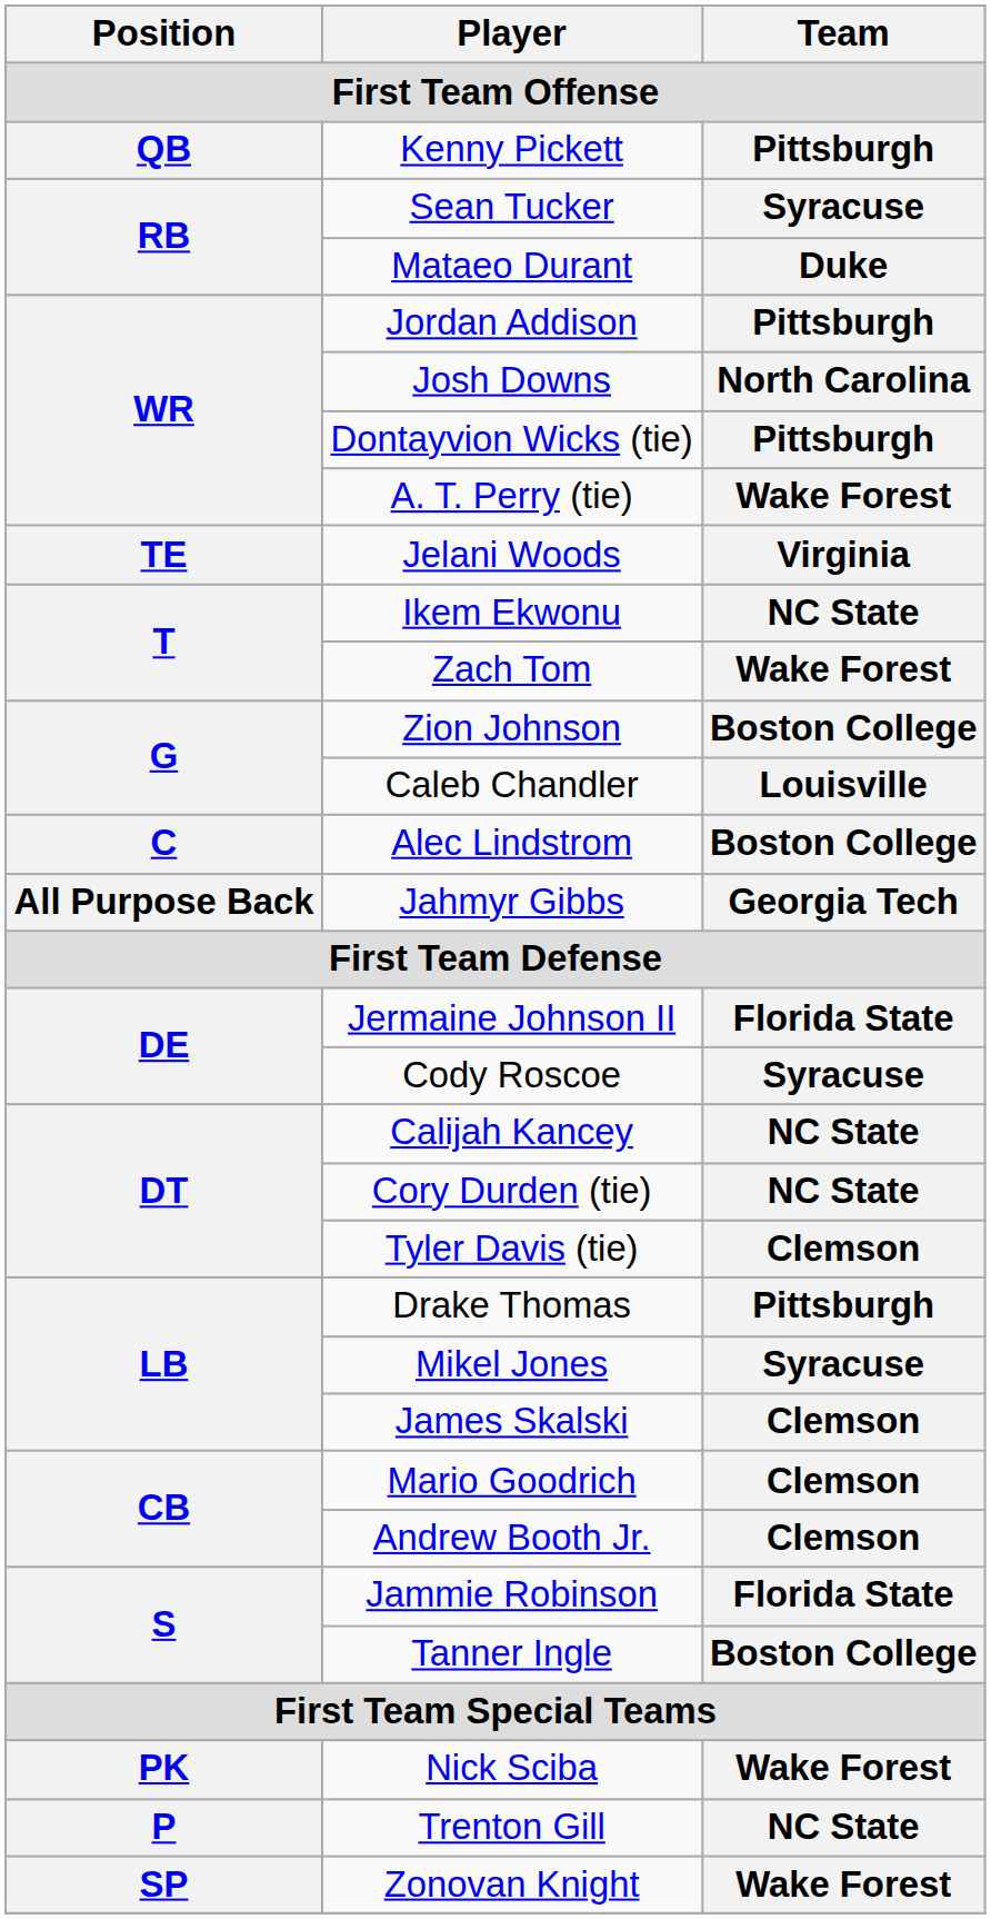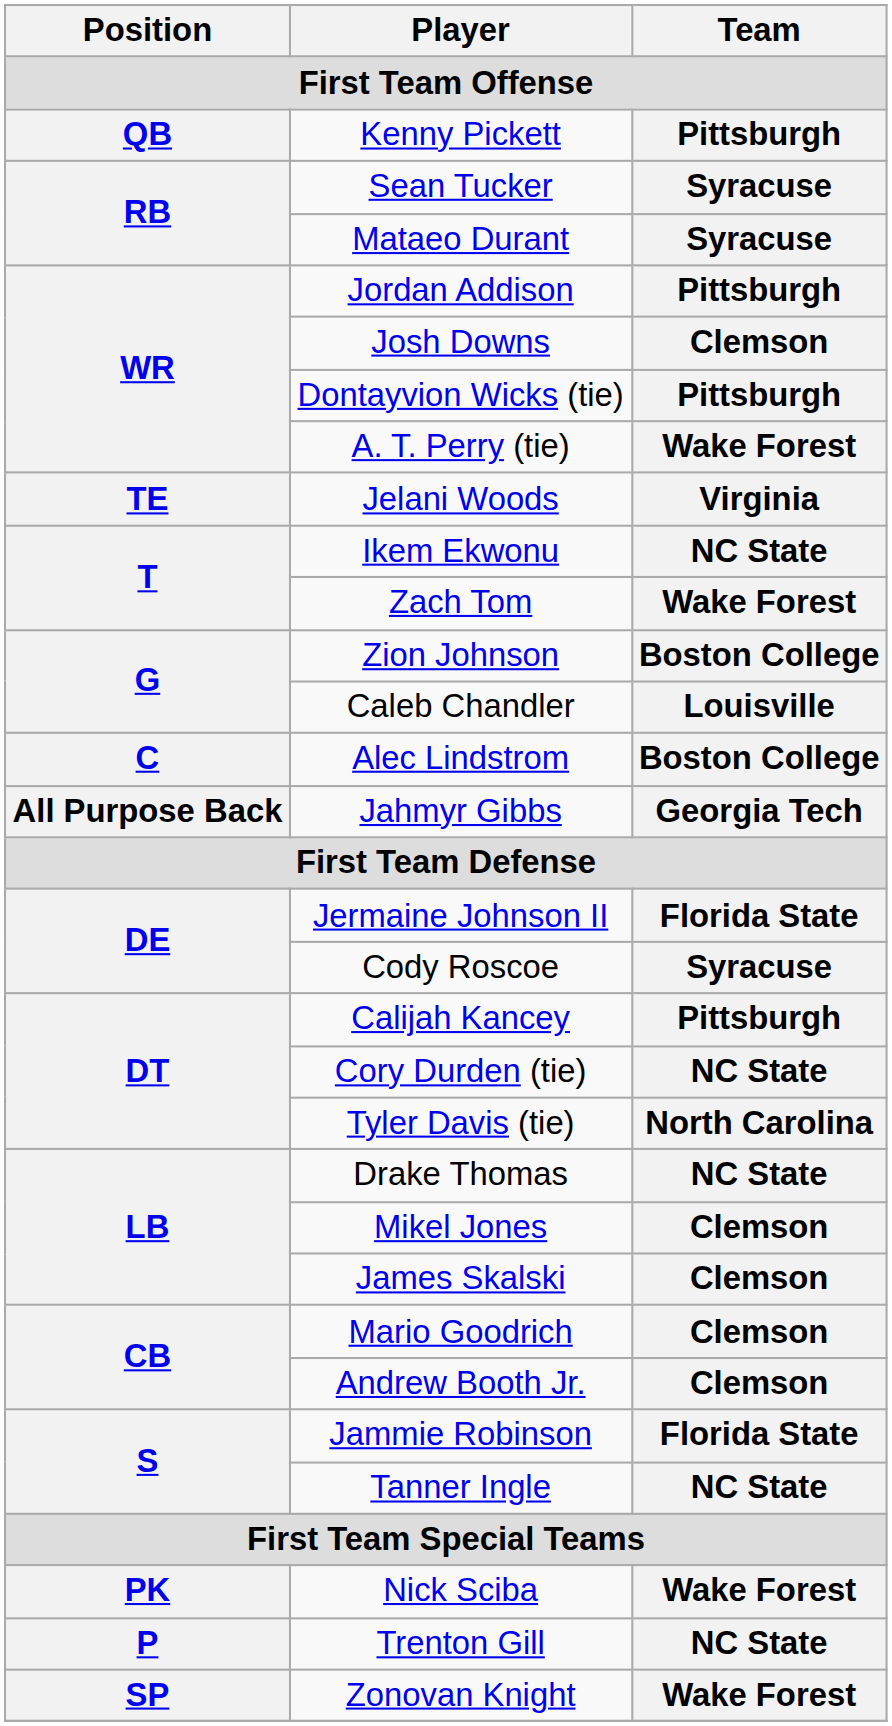 <table class="wikitable">
 <tr>
 <th>Position</th>
 <th>Player</th>
 <th>Team</th>
 </tr>
 <tr>
 <td colspan="4" style="text-align:center; background:#ddd;"><strong>First Team Offense</strong></td>
 </tr>
 <tr style="text-align:center;">
 <th rowspan="1"><a href='#'>QB</a></th>
 <td><a href='#'>Kenny Pickett</a></td>
 <th style=>Pittsburgh</th>
 </tr>
 <tr style="text-align:center;">
 <th rowspan="2"><a href='#'>RB</a></th>
 <td><a href='#'>Sean Tucker</a></td>
 <th style=>Syracuse</th>
 </tr>
 <tr style="text-align:center;">
 <td><a href='#'>Mataeo Durant</a></td>
-<th style=>Duke</th>
+<th style=>Syracuse</th>
 </tr>
 <tr style="text-align:center;">
 <th rowspan="4"><a href='#'>WR</a></th>
 <td><a href='#'>Jordan Addison</a></td>
 <th style=>Pittsburgh</th>
 </tr>
 <tr style="text-align:center;">
 <td><a href='#'>Josh Downs</a></td>
-<th style=>North Carolina</th>
+<th style=>Clemson</th>
 </tr>
 <tr style="text-align:center;">
 <td><a href='#'>Dontayvion Wicks</a> (tie)</td>
 <th style=>Pittsburgh</th>
 </tr>
 <tr style="text-align:center;">
 <td><a href='#'>A. T. Perry</a> (tie)</td>
 <th style=>Wake Forest</th>
 </tr>
 <tr style="text-align:center;">
 <th rowspan="1"><a href='#'>TE</a></th>
 <td><a href='#'>Jelani Woods</a></td>
 <th style=>Virginia</th>
 </tr>
 <tr style="text-align:center;">
 <th rowspan="2"><a href='#'>T</a></th>
 <td><a href='#'>Ikem Ekwonu</a></td>
 <th style=>NC State</th>
 </tr>
 <tr style="text-align:center;">
 <td><a href='#'>Zach Tom</a></td>
 <th style=>Wake Forest</th>
 </tr>
 <tr style="text-align:center;">
 <th rowspan="2"><a href='#'>G</a></th>
 <td><a href='#'>Zion Johnson</a></td>
 <th style=>Boston College</th>
 </tr>
 <tr style="text-align:center;">
 <td>Caleb Chandler</td>
 <th style=>Louisville</th>
 </tr>
 <tr style="text-align:center;">
 <th rowspan="1"><a href='#'>C</a></th>
 <td><a href='#'>Alec Lindstrom</a></td>
 <th style=>Boston College</th>
 </tr>
 <tr style="text-align:center;">
 <th rowspan="1">All Purpose Back</th>
 <td><a href='#'>Jahmyr Gibbs</a></td>
 <th style=>Georgia Tech</th>
 </tr>
 <tr style="text-align:center;">
 <td colspan="4" style="text-align:center; background:#ddd;"><strong>First Team Defense</strong></td>
 </tr>
 <tr style="text-align:center;">
 <th rowspan="2"><a href='#'>DE</a></th>
 <td><a href='#'>Jermaine Johnson II</a></td>
 <th style=>Florida State</th>
 </tr>
 <tr style="text-align:center;">
 <td>Cody Roscoe</td>
 <th style=>Syracuse</th>
 </tr>
 <tr style="text-align:center;">
 <th rowspan="3"><a href='#'>DT</a></th>
 <td><a href='#'>Calijah Kancey</a></td>
-<th style=>NC State</th>
+<th style=>Pittsburgh</th>
 </tr>
 <tr style="text-align:center;">
 <td><a href='#'>Cory Durden</a> (tie)</td>
 <th style=>NC State</th>
 </tr>
 <tr style="text-align:center;">
 <td><a href='#'>Tyler Davis</a> (tie)</td>
-<th style=>Clemson</th>
+<th style=>North Carolina</th>
 </tr>
 <tr style="text-align:center;">
 <th rowspan="3"><a href='#'>LB</a></th>
 <td>Drake Thomas</td>
-<th style=>Pittsburgh</th>
+<th style=>NC State</th>
 </tr>
 <tr style="text-align:center;">
 <td><a href='#'>Mikel Jones</a></td>
-<th style=>Syracuse</th>
+<th style=>Clemson</th>
 </tr>
 <tr style="text-align:center;">
 <td><a href='#'>James Skalski</a></td>
 <th style=>Clemson</th>
 </tr>
 <tr style="text-align:center;">
 <th rowspan="2"><a href='#'>CB</a></th>
 <td><a href='#'>Mario Goodrich</a></td>
 <th style=>Clemson</th>
 </tr>
 <tr style="text-align:center;">
 <td><a href='#'>Andrew Booth Jr.</a></td>
 <th style=>Clemson</th>
 </tr>
 <tr style="text-align:center;">
 <th rowspan="2"><a href='#'>S</a></th>
 <td><a href='#'>Jammie Robinson</a></td>
 <th style=>Florida State</th>
 </tr>
 <tr style="text-align:center;">
 <td><a href='#'>Tanner Ingle</a></td>
-<th style=>Boston College</th>
+<th style=>NC State</th>
 </tr>
 <tr>
 <td colspan="4" style="text-align:center; background:#ddd;"><strong>First Team Special Teams</strong></td>
 </tr>
 <tr style="text-align:center;">
 <th rowspan="1"><a href='#'>PK</a></th>
 <td><a href='#'>Nick Sciba</a></td>
 <th style=>Wake Forest</th>
 </tr>
 <tr style="text-align:center;">
 <th rowspan="1"><a href='#'>P</a></th>
 <td><a href='#'>Trenton Gill</a></td>
 <th style=>NC State</th>
 </tr>
 <tr style="text-align:center;">
 <th rowspan="1"><a href='#'>SP</a></th>
 <td><a href='#'>Zonovan Knight</a></td>
 <th style=>Wake Forest</th>
 </tr>
 <tr>
 </tr>
 </table>
